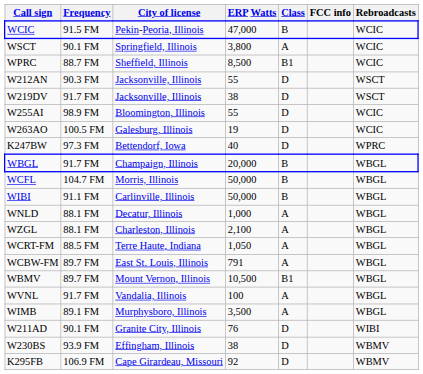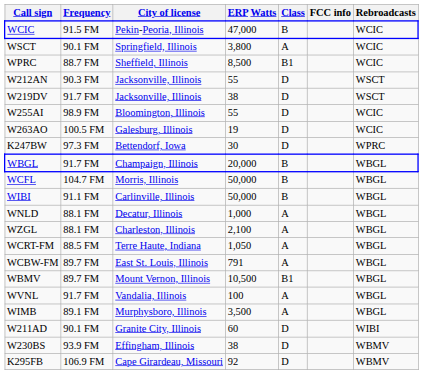 <table class="wikitable sortable">
 <tr>
 <th><a href='#'>Call sign</a></th>
 <th data-sort-type="number"><a href='#'>Frequency</a></th>
 <th><a href='#'>City of license</a></th>
 <th><a href='#'>ERP</a> <a href='#'>Watts</a></th>
 <th><a href='#'>Class</a></th>
 <th class="sortable">FCC info</th>
 <th>Rebroadcasts</th>
 </tr>
 <tr style="border: 2px solid #00f;">
 <td><a href='#'>WCIC</a></td>
 <td>91.5 FM</td>
 <td><a href='#'>Pekin</a>-<a href='#'>Peoria, Illinois</a></td>
 <td>47,000</td>
 <td>B</td>
 <td></td>
 <td>WCIC</td>
 </tr>
 <tr>
 <td>WSCT</td>
 <td>90.1 FM</td>
 <td><a href='#'>Springfield, Illinois</a></td>
 <td>3,800</td>
 <td>A</td>
 <td></td>
 <td>WCIC</td>
 </tr>
 <tr>
 <td>WPRC</td>
 <td>88.7 FM</td>
 <td><a href='#'>Sheffield, Illinois</a></td>
 <td>8,500</td>
 <td>B1</td>
 <td></td>
 <td>WCIC</td>
 </tr>
 <tr>
 <td>W212AN</td>
 <td>90.3 FM</td>
 <td><a href='#'>Jacksonville, Illinois</a></td>
 <td>55</td>
 <td>D</td>
 <td></td>
 <td>WSCT</td>
 </tr>
 <tr>
 <td>W219DV</td>
 <td>91.7 FM</td>
 <td><a href='#'>Jacksonville, Illinois</a></td>
 <td>38</td>
 <td>D</td>
 <td></td>
 <td>WSCT</td>
 </tr>
 <tr>
 <td>W255AI</td>
 <td>98.9 FM</td>
 <td><a href='#'>Bloomington, Illinois</a></td>
 <td>55</td>
 <td>D</td>
 <td></td>
 <td>WCIC</td>
 </tr>
 <tr>
 <td>W263AO</td>
 <td>100.5 FM</td>
 <td><a href='#'>Galesburg, Illinois</a></td>
 <td>19</td>
 <td>D</td>
 <td></td>
 <td>WCIC</td>
 </tr>
 <tr>
 <td>K247BW</td>
 <td>97.3 FM</td>
 <td><a href='#'>Bettendorf, Iowa</a></td>
-<td>40</td>
+<td>30</td>
 <td>D</td>
 <td></td>
 <td>WPRC</td>
 </tr>
 <tr style="border: 2px solid #00f;">
 <td><a href='#'>WBGL</a></td>
 <td>91.7 FM</td>
 <td><a href='#'>Champaign, Illinois</a></td>
 <td>20,000</td>
 <td>B</td>
 <td></td>
 <td>WBGL</td>
 </tr>
 <tr>
 <td><a href='#'>WCFL</a></td>
 <td>104.7 FM</td>
 <td><a href='#'>Morris, Illinois</a></td>
 <td>50,000</td>
 <td>B</td>
 <td></td>
 <td>WBGL</td>
 </tr>
 <tr>
 <td><a href='#'>WIBI</a></td>
 <td>91.1 FM</td>
 <td><a href='#'>Carlinville, Illinois</a></td>
 <td>50,000</td>
 <td>B</td>
 <td></td>
 <td>WBGL</td>
 </tr>
 <tr>
 <td>WNLD</td>
 <td>88.1 FM</td>
 <td><a href='#'>Decatur, Illinois</a></td>
 <td>1,000</td>
 <td>A</td>
 <td></td>
 <td>WBGL</td>
 </tr>
 <tr>
 <td>WZGL</td>
 <td>88.1 FM</td>
 <td><a href='#'>Charleston, Illinois</a></td>
 <td>2,100</td>
 <td>A</td>
 <td></td>
 <td>WBGL</td>
 </tr>
 <tr>
 <td>WCRT-FM</td>
 <td>88.5 FM</td>
 <td><a href='#'>Terre Haute, Indiana</a></td>
 <td>1,050</td>
 <td>A</td>
 <td></td>
 <td>WBGL</td>
 </tr>
 <tr>
 <td>WCBW-FM</td>
 <td>89.7 FM</td>
 <td><a href='#'>East St. Louis, Illinois</a></td>
 <td>791</td>
 <td>A</td>
 <td></td>
 <td>WBGL</td>
 </tr>
 <tr>
 <td>WBMV</td>
 <td>89.7 FM</td>
 <td><a href='#'>Mount Vernon, Illinois</a></td>
 <td>10,500</td>
 <td>B1</td>
 <td></td>
 <td>WBGL</td>
 </tr>
 <tr>
 <td>WVNL</td>
 <td>91.7 FM</td>
 <td><a href='#'>Vandalia, Illinois</a></td>
 <td>100</td>
 <td>A</td>
 <td></td>
 <td>WBGL</td>
 </tr>
 <tr>
 <td>WIMB</td>
 <td>89.1 FM</td>
 <td><a href='#'>Murphysboro, Illinois</a></td>
 <td>3,500</td>
 <td>A</td>
 <td></td>
 <td>WBGL</td>
 </tr>
 <tr>
 <td>W211AD</td>
 <td>90.1 FM</td>
 <td><a href='#'>Granite City, Illinois</a></td>
-<td>76</td>
+<td>60</td>
 <td>D</td>
 <td></td>
 <td>WIBI</td>
 </tr>
 <tr>
 <td>W230BS</td>
 <td>93.9 FM</td>
 <td><a href='#'>Effingham, Illinois</a></td>
 <td>38</td>
 <td>D</td>
 <td></td>
 <td>WBMV</td>
 </tr>
 <tr>
 <td>K295FB</td>
 <td>106.9 FM</td>
 <td><a href='#'>Cape Girardeau, Missouri</a></td>
 <td>92</td>
 <td>D</td>
 <td></td>
 <td>WBMV</td>
 </tr>
 </table>
